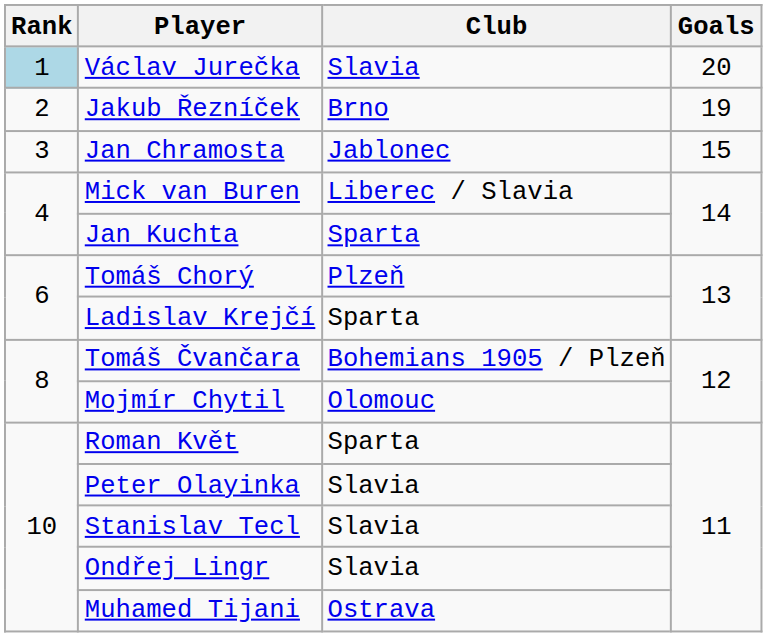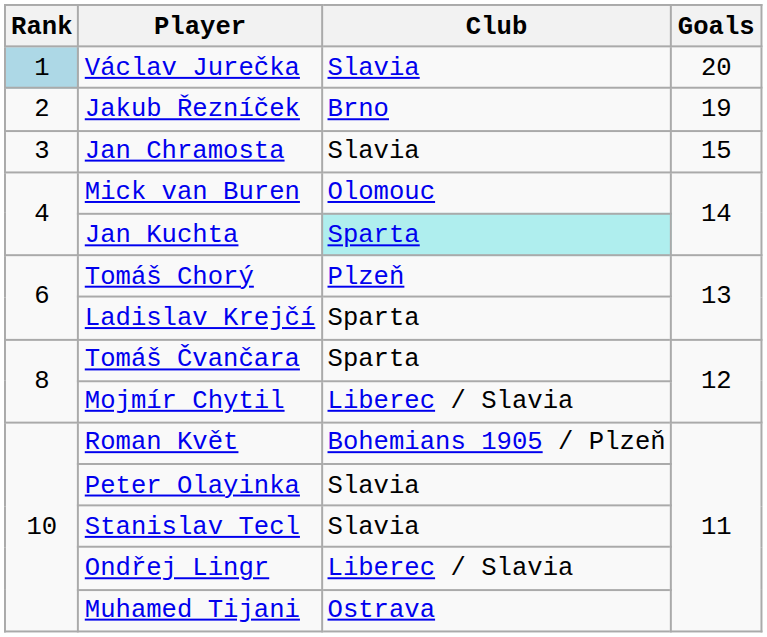 <table class="wikitable" style="text-align: center;">
 <tr>
 <th>Rank</th>
 <th>Player</th>
 <th>Club</th>
 <th>Goals</th>
 </tr>
 <tr>
 <td style="background: lightblue;">1</td>
 <td align="left"> <a href='#'>Václav Jurečka</a></td>
 <td align="left"><a href='#'>Slavia</a></td>
 <td>20</td>
 </tr>
 <tr>
 <td>2</td>
 <td align="left"> <a href='#'>Jakub Řezníček</a></td>
 <td align="left"><a href='#'>Brno</a></td>
 <td>19</td>
 </tr>
 <tr>
 <td>3</td>
 <td align="left"> <a href='#'>Jan Chramosta</a></td>
-<td align="left"><a href='#'>Jablonec</a></td>
+<td align="left">Slavia</td>
 <td>15</td>
 </tr>
 <tr>
 <td rowspan=2>4</td>
 <td align="left"> <a href='#'>Mick van Buren</a></td>
-<td align="left"><a href='#'>Liberec</a> / Slavia</td>
+<td align="left"><a href='#'>Olomouc</a></td>
 <td rowspan=2>14</td>
 </tr>
 <tr>
 <td align="left"> <a href='#'>Jan Kuchta</a></td>
-<td align="left"><a href='#'>Sparta</a></td>
+<td align="left" style="background: paleturquoise;"><a href='#'>Sparta</a></td>
 </tr>
 <tr>
 <td rowspan=2>6</td>
 <td align="left"> <a href='#'>Tomáš Chorý</a></td>
 <td align="left"><a href='#'>Plzeň</a></td>
 <td rowspan=2>13</td>
 </tr>
 <tr>
 <td align="left"> <a href='#'>Ladislav Krejčí</a></td>
 <td align="left">Sparta</td>
 </tr>
 <tr>
 <td rowspan=2>8</td>
 <td align="left"> <a href='#'>Tomáš Čvančara</a></td>
-<td align="left"><a href='#'>Bohemians 1905</a> / Plzeň</td>
+<td align="left">Sparta</td>
 <td rowspan=2>12</td>
 </tr>
 <tr>
 <td align="left"> <a href='#'>Mojmír Chytil</a></td>
-<td align="left"><a href='#'>Olomouc</a></td>
+<td align="left"><a href='#'>Liberec</a> / Slavia</td>
 </tr>
 <tr>
 <td rowspan=5>10</td>
 <td align="left"> <a href='#'>Roman Květ</a></td>
-<td align="left">Sparta</td>
+<td align="left"><a href='#'>Bohemians 1905</a> / Plzeň</td>
 <td rowspan=5>11</td>
 </tr>
 <tr>
 <td align="left"> <a href='#'>Peter Olayinka</a></td>
 <td align="left">Slavia</td>
 </tr>
 <tr>
 <td align="left"> <a href='#'>Stanislav Tecl</a></td>
 <td align="left">Slavia</td>
 </tr>
 <tr>
 <td align="left"> <a href='#'>Ondřej Lingr</a></td>
-<td align="left">Slavia</td>
+<td align="left"><a href='#'>Liberec</a> / Slavia</td>
 </tr>
 <tr>
 <td align="left"> <a href='#'>Muhamed Tijani</a></td>
 <td align="left"><a href='#'>Ostrava</a></td>
 </tr>
 </table>
